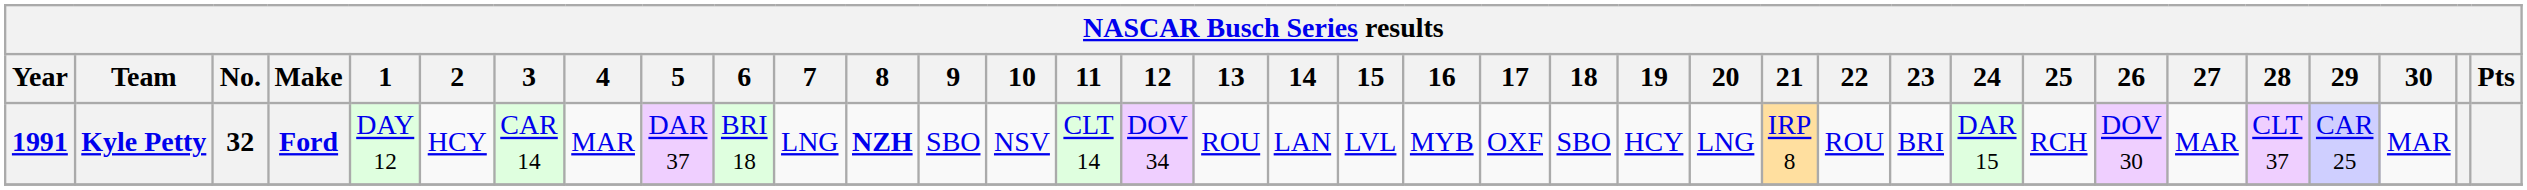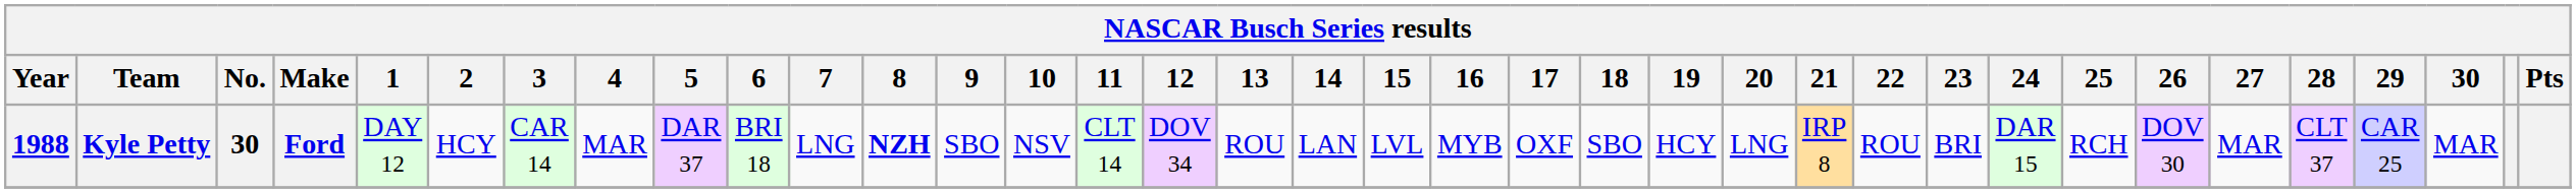 <table class="wikitable" style="text-align:center; font-size:75%">
 <tr>
 <th colspan=42><a href='#'>NASCAR Busch Series</a> results</th>
 </tr>
 <tr>
 <th>Year</th>
 <th>Team</th>
 <th>No.</th>
 <th>Make</th>
 <th>1</th>
 <th>2</th>
 <th>3</th>
 <th>4</th>
 <th>5</th>
 <th>6</th>
 <th>7</th>
 <th>8</th>
 <th>9</th>
 <th>10</th>
 <th>11</th>
 <th>12</th>
 <th>13</th>
 <th>14</th>
 <th>15</th>
 <th>16</th>
 <th>17</th>
 <th>18</th>
 <th>19</th>
 <th>20</th>
 <th>21</th>
 <th>22</th>
 <th>23</th>
 <th>24</th>
 <th>25</th>
 <th>26</th>
 <th>27</th>
 <th>28</th>
 <th>29</th>
 <th>30</th>
 <th></th>
 <th>Pts</th>
 </tr>
 <tr>
-<th><a href='#'>1991</a></th>
+<th><a href='#'>1988</a></th>
 <th><a href='#'>Kyle Petty</a></th>
-<th>32</th>
+<th>30</th>
 <th><a href='#'>Ford</a></th>
 <td style="background:#DFFFDF;"><a href='#'>DAY</a><br><small>12</small></td>
 <td><a href='#'>HCY</a></td>
 <td style="background:#DFFFDF;"><a href='#'>CAR</a><br><small>14</small></td>
 <td><a href='#'>MAR</a></td>
 <td style="background:#EFCFFF;"><a href='#'>DAR</a><br><small>37</small></td>
 <td style="background:#DFFFDF;"><a href='#'>BRI</a><br><small>18</small></td>
 <td><a href='#'>LNG</a></td>
 <td><strong><a href='#'>NZH</a></strong></td>
 <td><a href='#'>SBO</a></td>
 <td><a href='#'>NSV</a></td>
 <td style="background:#DFFFDF;"><a href='#'>CLT</a><br><small>14</small></td>
 <td style="background:#EFCFFF;"><a href='#'>DOV</a><br><small>34</small></td>
 <td><a href='#'>ROU</a></td>
 <td><a href='#'>LAN</a></td>
 <td><a href='#'>LVL</a></td>
 <td><a href='#'>MYB</a></td>
 <td><a href='#'>OXF</a></td>
 <td><a href='#'>SBO</a></td>
 <td><a href='#'>HCY</a></td>
 <td><a href='#'>LNG</a></td>
 <td style="background:#FFDF9F;"><a href='#'>IRP</a><br><small>8</small></td>
 <td><a href='#'>ROU</a></td>
 <td><a href='#'>BRI</a></td>
 <td style="background:#DFFFDF;"><a href='#'>DAR</a><br><small>15</small></td>
 <td><a href='#'>RCH</a></td>
 <td style="background:#EFCFFF;"><a href='#'>DOV</a><br><small>30</small></td>
 <td><a href='#'>MAR</a></td>
 <td style="background:#EFCFFF;"><a href='#'>CLT</a><br><small>37</small></td>
 <td style="background:#CFCFFF;"><a href='#'>CAR</a><br><small>25</small></td>
 <td><a href='#'>MAR</a></td>
 <th></th>
 <th></th>
 </tr>
 <tr>
 </tr>
 </table>
